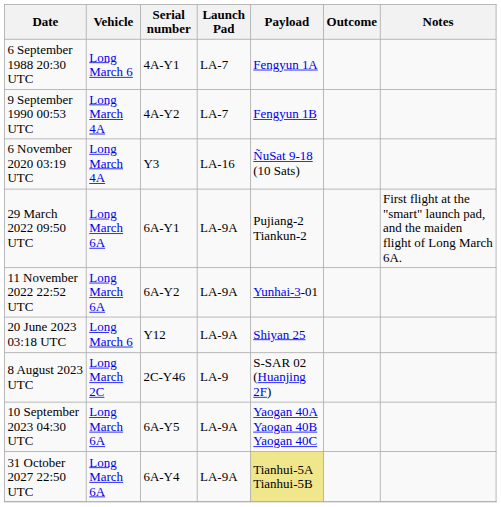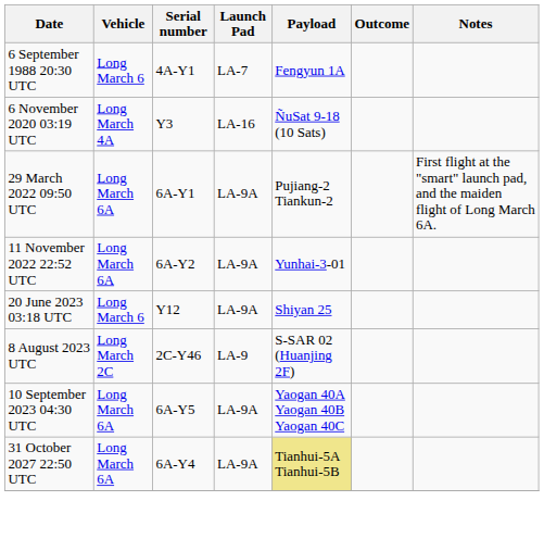 <table class=wikitable>
 <tr>
 <th>Date</th>
 <th>Vehicle</th>
 <th>Serial number</th>
 <th>Launch Pad</th>
 <th>Payload</th>
 <th>Outcome</th>
 <th>Notes</th>
 </tr>
 <tr>
 <td>6 September 1988 20:30 UTC</td>
 <td><a href='#'>Long March 6</a></td>
 <td>4A-Y1</td>
 <td>LA-7</td>
 <td><a href='#'>Fengyun 1A</a></td>
-<td></td>
-<td></td>
-</tr>
-<tr>
-<td>9 September 1990 00:53 UTC</td>
-<td><a href='#'>Long March 4A</a></td>
-<td>4A-Y2</td>
-<td>LA-7</td>
-<td><a href='#'>Fengyun 1B</a></td>
 <td></td>
 <td></td>
 </tr>
 <tr>
 <td>6 November 2020 03:19 UTC</td>
 <td><a href='#'>Long March 4A</a></td>
 <td>Y3</td>
 <td>LA-16</td>
 <td><a href='#'>ÑuSat 9-18</a> (10 Sats)</td>
 <td></td>
 <td></td>
 </tr>
 <tr>
 <td>29 March 2022 09:50 UTC</td>
 <td><a href='#'>Long March 6A</a></td>
 <td>6A-Y1</td>
 <td>LA-9A</td>
 <td>Pujiang-2<br>Tiankun-2</td>
 <td></td>
 <td>First flight at the "smart" launch pad, and the maiden flight of Long March 6A.</td>
 </tr>
 <tr>
 <td>11 November 2022 22:52 UTC</td>
 <td><a href='#'>Long March 6A</a></td>
 <td>6A-Y2</td>
 <td>LA-9A</td>
 <td><a href='#'>Yunhai-3</a>-01</td>
 <td></td>
 <td></td>
 </tr>
 <tr>
 <td>20 June 2023 03:18 UTC</td>
 <td><a href='#'>Long March 6</a></td>
 <td>Y12</td>
 <td>LA-9A</td>
 <td><a href='#'>Shiyan 25</a></td>
 <td></td>
 <td></td>
 </tr>
 <tr>
 <td>8 August 2023 UTC</td>
 <td><a href='#'>Long March 2C</a></td>
 <td>2C-Y46</td>
 <td>LA-9</td>
 <td>S-SAR 02 (<a href='#'>Huanjing 2F</a>)</td>
 <td></td>
 <td></td>
 </tr>
 <tr>
 <td>10 September 2023 04:30 UTC</td>
 <td><a href='#'>Long March 6A</a></td>
 <td>6A-Y5</td>
 <td>LA-9A</td>
 <td><a href='#'>Yaogan 40A</a><br><a href='#'>Yaogan 40B</a><br><a href='#'>Yaogan 40C</a></td>
 <td></td>
 <td></td>
 </tr>
 <tr>
 <td>31 October 2027 22:50 UTC</td>
 <td><a href='#'>Long March 6A</a></td>
 <td>6A-Y4</td>
 <td>LA-9A</td>
 <td style="background: khaki;">Tianhui-5A<br>Tianhui-5B</td>
 <td></td>
 <td></td>
 </tr>
 <tr>
 </tr>
 </table>
